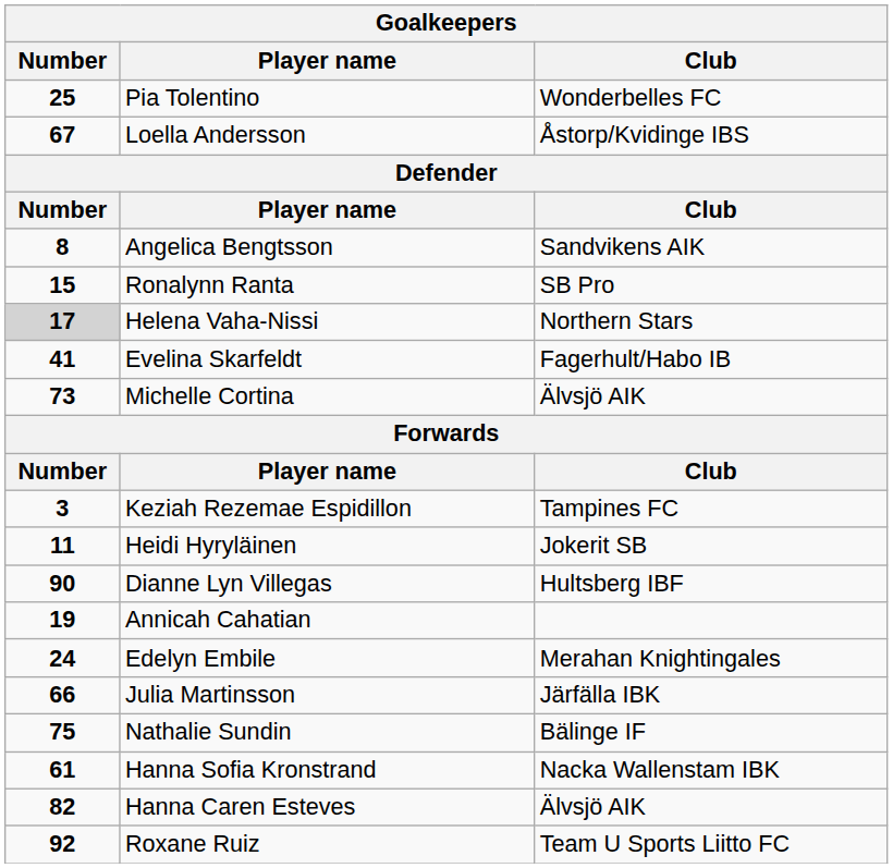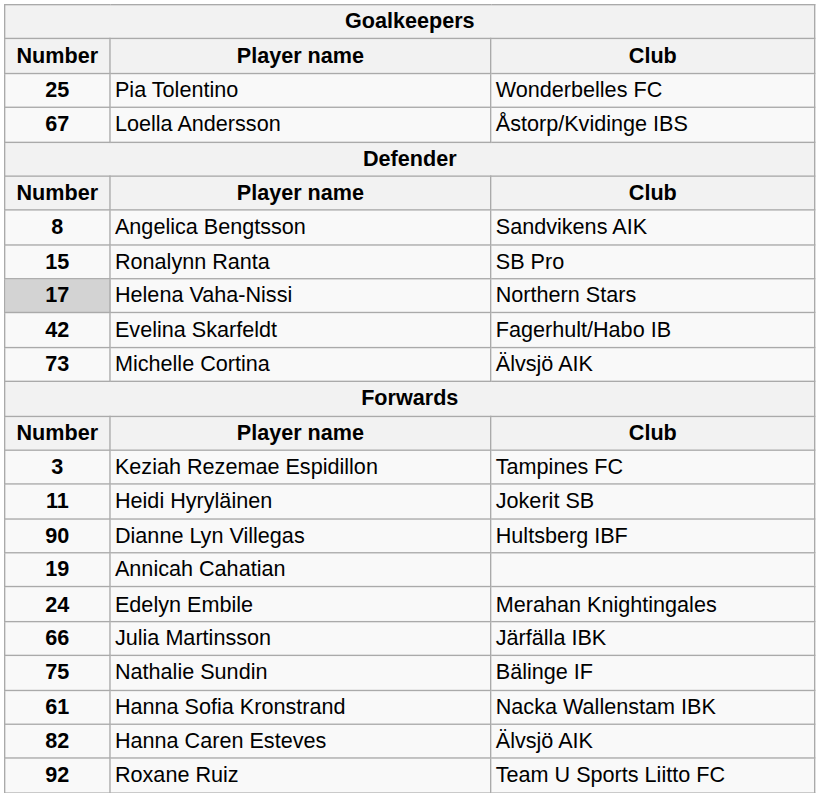 <table class="wikitable" width=68%>
 <tr>
 <th colspan=6>Goalkeepers</th>
 </tr>
 <tr>
 <th width=13%>Number</th>
 <th !width=15%>Player name</th>
 <th width=40%>Club</th>
 </tr>
 <tr>
 <td align=center><strong>25</strong></td>
 <td>Pia Tolentino</td>
 <td> Wonderbelles FC</td>
 </tr>
 <tr>
 <td align=center><strong>67</strong></td>
 <td>Loella Andersson</td>
 <td> Åstorp/Kvidinge IBS</td>
 </tr>
 <tr>
 <th colspan=6>Defender</th>
 </tr>
 <tr>
 <th width=13%>Number</th>
 <th !width=15%>Player name</th>
 <th width=40%>Club</th>
 </tr>
 <tr>
 <td align=center><strong>8</strong></td>
 <td>Angelica Bengtsson</td>
 <td> Sandvikens AIK</td>
 </tr>
 <tr>
 <td align=center><strong>15</strong></td>
 <td>Ronalynn Ranta</td>
 <td> SB Pro</td>
 </tr>
 <tr>
 <td align=center style="background: lightgrey;"><strong>17</strong></td>
 <td>Helena Vaha-Nissi</td>
 <td> Northern Stars</td>
 </tr>
 <tr>
-<td align=center><strong>41</strong></td>
+<td align=center><strong>42</strong></td>
 <td>Evelina Skarfeldt</td>
 <td> Fagerhult/Habo IB</td>
 </tr>
 <tr>
 <td align=center><strong>73</strong></td>
 <td>Michelle Cortina</td>
 <td> Älvsjö AIK</td>
 </tr>
 <tr>
 <th colspan=6>Forwards</th>
 </tr>
 <tr>
 <th width=13%>Number</th>
 <th !width=15%>Player name</th>
 <th width=40%>Club</th>
 </tr>
 <tr>
 <td align=center><strong>3</strong></td>
 <td>Keziah Rezemae Espidillon</td>
 <td> Tampines FC</td>
 </tr>
 <tr>
 <td align=center><strong>11</strong></td>
 <td>Heidi Hyryläinen</td>
 <td> Jokerit SB</td>
 </tr>
 <tr>
 <td align=center><strong>90</strong></td>
 <td>Dianne Lyn Villegas</td>
 <td> Hultsberg IBF</td>
 </tr>
 <tr>
 <td align=center><strong>19</strong></td>
 <td>Annicah Cahatian</td>
 </tr>
 <tr>
 <td align=center><strong>24</strong></td>
 <td>Edelyn Embile</td>
 <td> Merahan Knightingales</td>
 </tr>
 <tr>
 <td align=center><strong>66</strong></td>
 <td>Julia Martinsson</td>
 <td> Järfälla IBK</td>
 </tr>
 <tr>
 <td align=center><strong>75</strong></td>
 <td>Nathalie Sundin</td>
 <td> Bälinge IF</td>
 </tr>
 <tr>
 <td align=center><strong>61</strong></td>
 <td>Hanna Sofia Kronstrand</td>
 <td> Nacka Wallenstam IBK</td>
 </tr>
 <tr>
 <td align=center><strong>82</strong></td>
 <td>Hanna Caren Esteves</td>
 <td> Älvsjö AIK</td>
 </tr>
 <tr>
 <td align=center><strong>92</strong></td>
 <td>Roxane Ruiz</td>
 <td> Team U Sports Liitto FC</td>
 </tr>
 </table>
